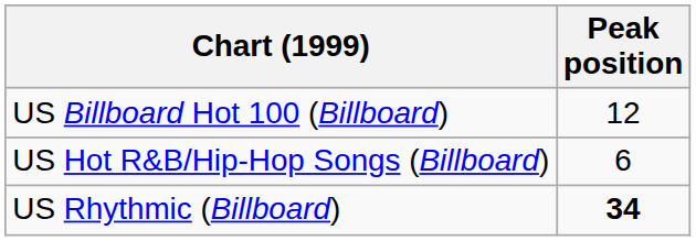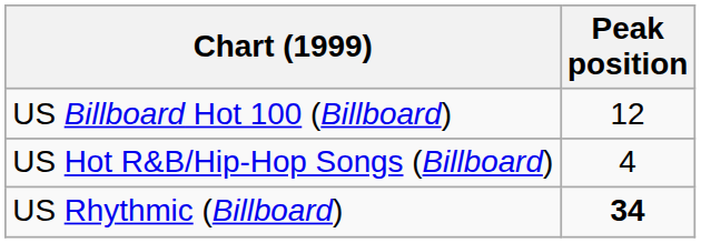 <table class="wikitable sortable">
 <tr>
 <th>Chart (1999)</th>
 <th>Peak<br>position</th>
 </tr>
 <tr>
 <td>US <a href='#'><em>Billboard</em> Hot 100</a> (<em><a href='#'>Billboard</a></em>)</td>
 <td align="center">12</td>
 </tr>
 <tr>
 <td>US <a href='#'>Hot R&B/Hip-Hop Songs</a> (<em><a href='#'>Billboard</a></em>)</td>
-<td align="center">6</td>
+<td align="center">4</td>
 </tr>
 <tr>
 <td>US <a href='#'>Rhythmic</a> (<em><a href='#'>Billboard</a></em>)</td>
 <td align="center"><strong>34</strong></td>
 </tr>
 </table>
